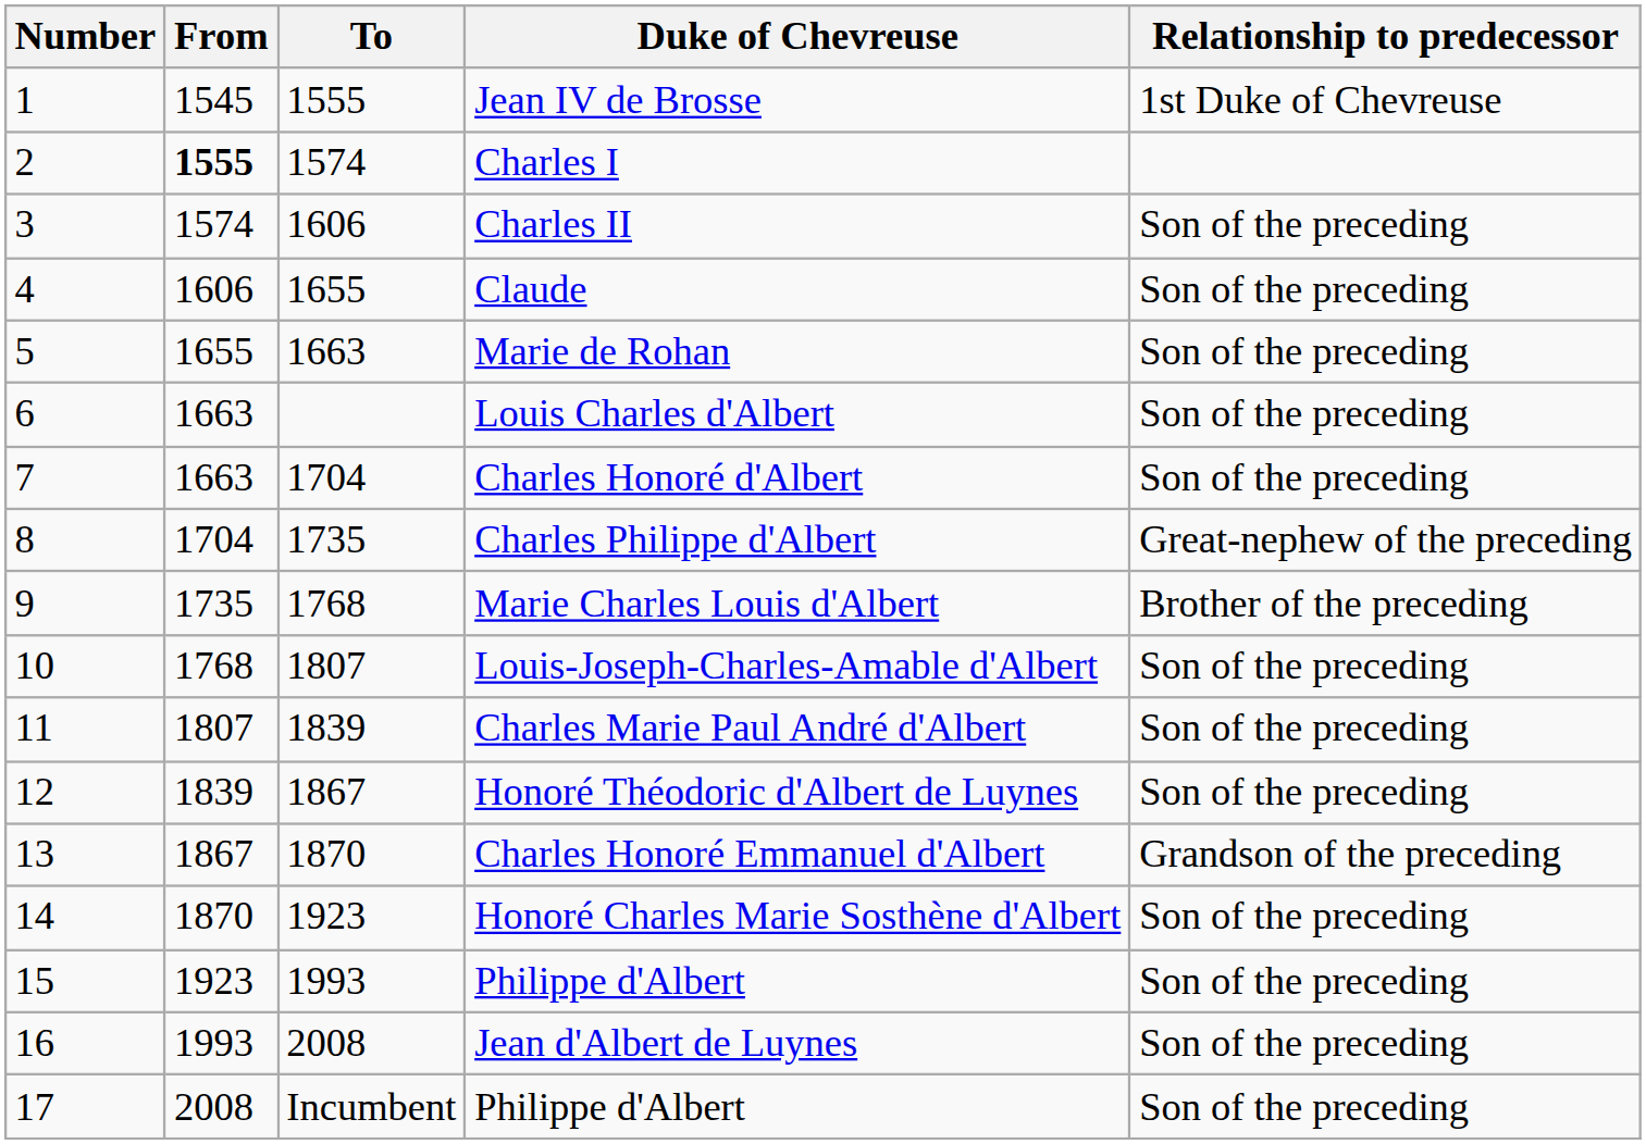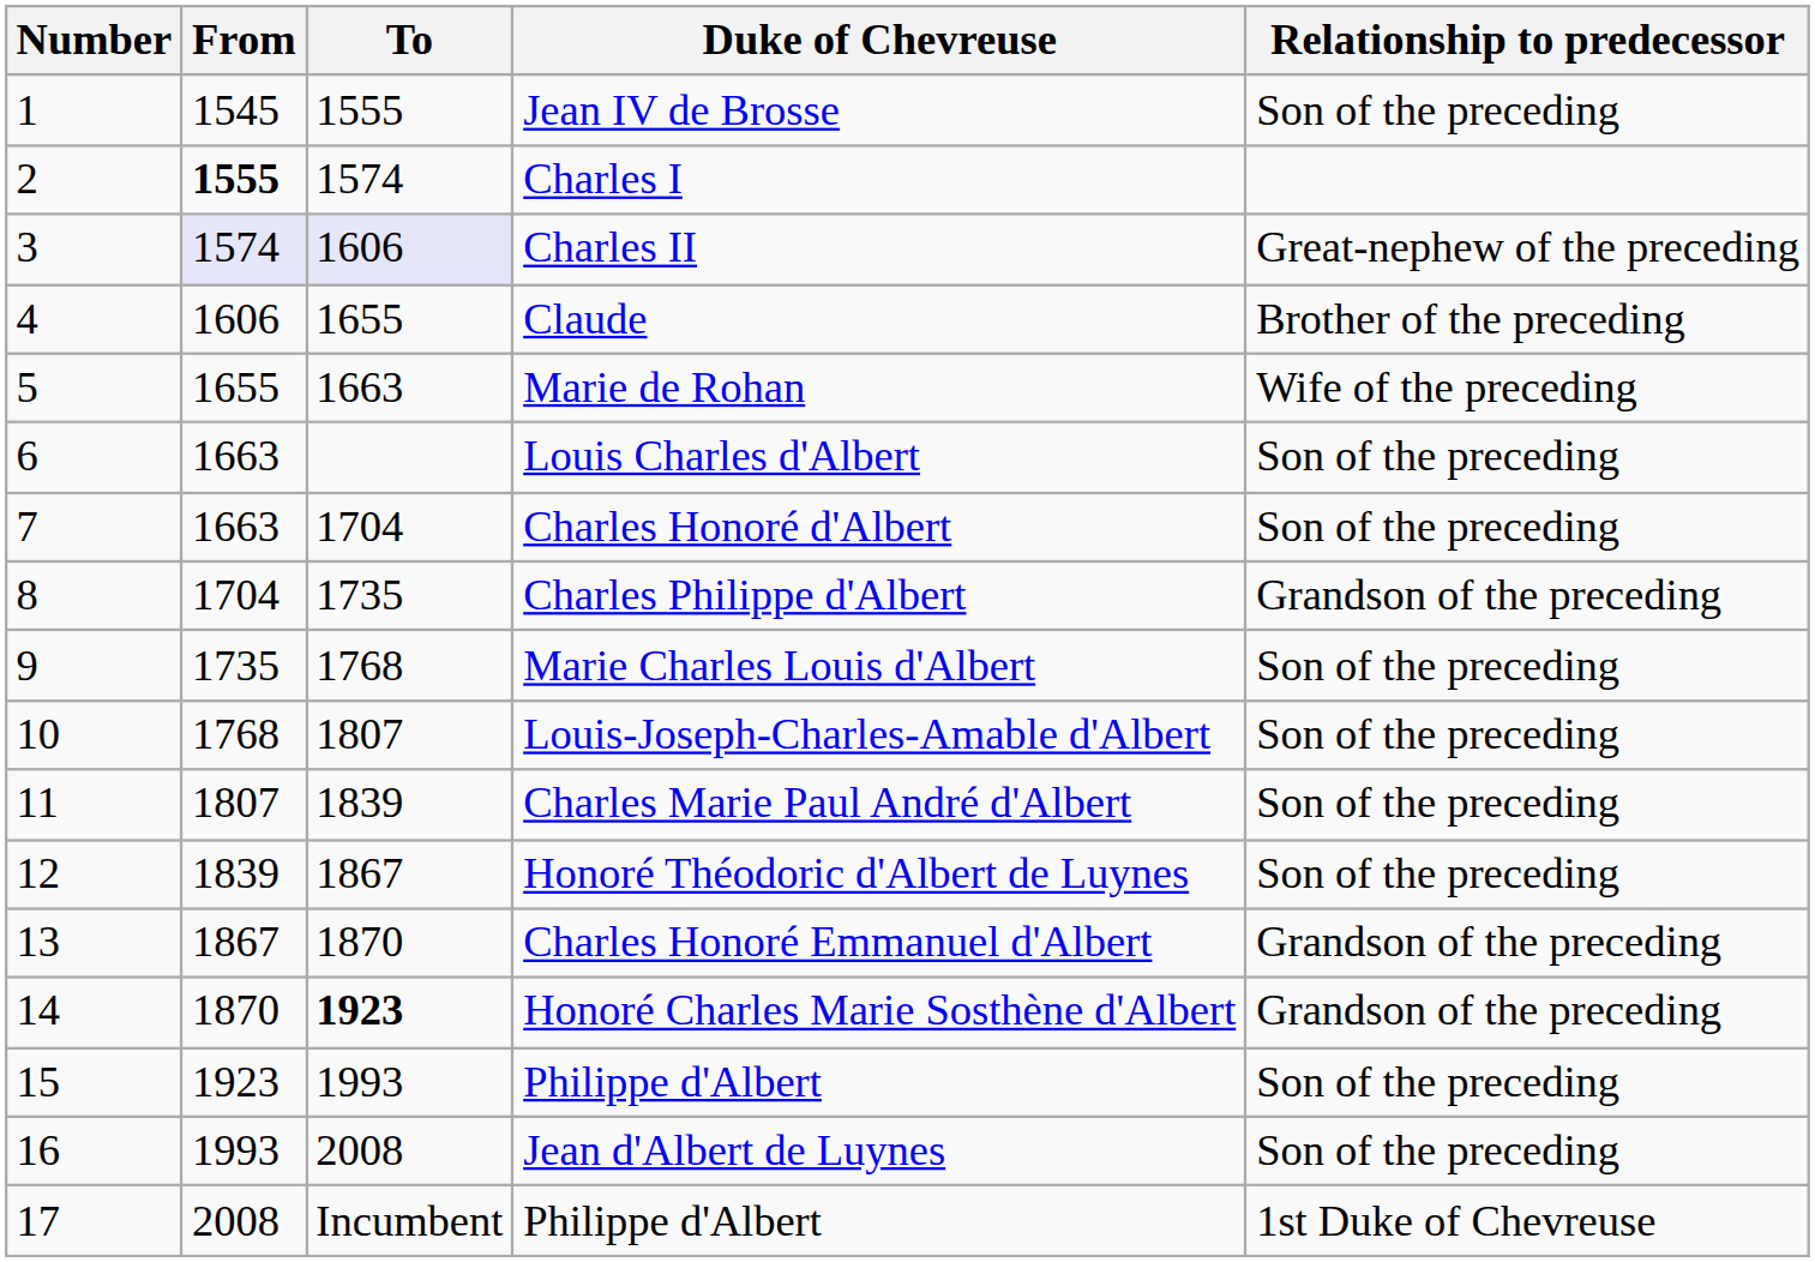 <table class="wikitable">
 <tr>
 <th>Number</th>
 <th>From</th>
 <th>To</th>
 <th>Duke of Chevreuse</th>
 <th>Relationship to predecessor</th>
 </tr>
 <tr>
 <td>1</td>
 <td>1545</td>
 <td>1555</td>
 <td><a href='#'>Jean IV de Brosse</a></td>
-<td>1st Duke of Chevreuse</td>
+<td>Son of the preceding</td>
 </tr>
 <tr>
 <td>2</td>
 <td><strong>1555</strong></td>
 <td>1574</td>
 <td><a href='#'>Charles I</a></td>
 <td></td>
 </tr>
 <tr>
 <td>3</td>
-<td>1574</td>
-<td>1606</td>
+<td style="background: lavender;">1574</td>
+<td style="background: lavender;">1606</td>
 <td><a href='#'>Charles II</a></td>
-<td>Son of the preceding</td>
+<td>Great-nephew of the preceding</td>
 </tr>
 <tr>
 <td>4</td>
 <td>1606</td>
 <td>1655</td>
 <td><a href='#'>Claude</a></td>
-<td>Son of the preceding</td>
+<td>Brother of the preceding</td>
 </tr>
 <tr>
 <td>5</td>
 <td>1655</td>
 <td>1663</td>
 <td><a href='#'>Marie de Rohan</a></td>
-<td>Son of the preceding</td>
+<td>Wife of the preceding</td>
 </tr>
 <tr>
 <td>6</td>
 <td>1663</td>
 <td></td>
 <td><a href='#'>Louis Charles d'Albert</a></td>
 <td>Son of the preceding</td>
 </tr>
 <tr>
 <td>7</td>
 <td>1663</td>
 <td>1704</td>
 <td><a href='#'>Charles Honoré d'Albert</a></td>
 <td>Son of the preceding</td>
 </tr>
 <tr>
 <td>8</td>
 <td>1704</td>
 <td>1735</td>
 <td><a href='#'>Charles Philippe d'Albert</a></td>
-<td>Great-nephew of the preceding</td>
+<td>Grandson of the preceding</td>
 </tr>
 <tr>
 <td>9</td>
 <td>1735</td>
 <td>1768</td>
 <td><a href='#'>Marie Charles Louis d'Albert</a></td>
-<td>Brother of the preceding</td>
+<td>Son of the preceding</td>
 </tr>
 <tr>
 <td>10</td>
 <td>1768</td>
 <td>1807</td>
 <td><a href='#'>Louis-Joseph-Charles-Amable d'Albert</a></td>
 <td>Son of the preceding</td>
 </tr>
 <tr>
 <td>11</td>
 <td>1807</td>
 <td>1839</td>
 <td><a href='#'>Charles Marie Paul André d'Albert</a></td>
 <td>Son of the preceding</td>
 </tr>
 <tr>
 <td>12</td>
 <td>1839</td>
 <td>1867</td>
 <td><a href='#'>Honoré Théodoric d'Albert de Luynes</a></td>
 <td>Son of the preceding</td>
 </tr>
 <tr>
 <td>13</td>
 <td>1867</td>
 <td>1870</td>
 <td><a href='#'>Charles Honoré Emmanuel d'Albert</a></td>
 <td>Grandson of the preceding</td>
 </tr>
 <tr>
 <td>14</td>
 <td>1870</td>
-<td>1923</td>
+<td><strong>1923</strong></td>
 <td><a href='#'>Honoré Charles Marie Sosthène d'Albert</a></td>
-<td>Son of the preceding</td>
+<td>Grandson of the preceding</td>
 </tr>
 <tr>
 <td>15</td>
 <td>1923</td>
 <td>1993</td>
 <td><a href='#'>Philippe d'Albert</a></td>
 <td>Son of the preceding</td>
 </tr>
 <tr>
 <td>16</td>
 <td>1993</td>
 <td>2008</td>
 <td><a href='#'>Jean d'Albert de Luynes</a></td>
 <td>Son of the preceding</td>
 </tr>
 <tr>
 <td>17</td>
 <td>2008</td>
 <td>Incumbent</td>
 <td>Philippe d'Albert</td>
-<td>Son of the preceding</td>
+<td>1st Duke of Chevreuse</td>
 </tr>
 <tr>
 </tr>
 </table>
